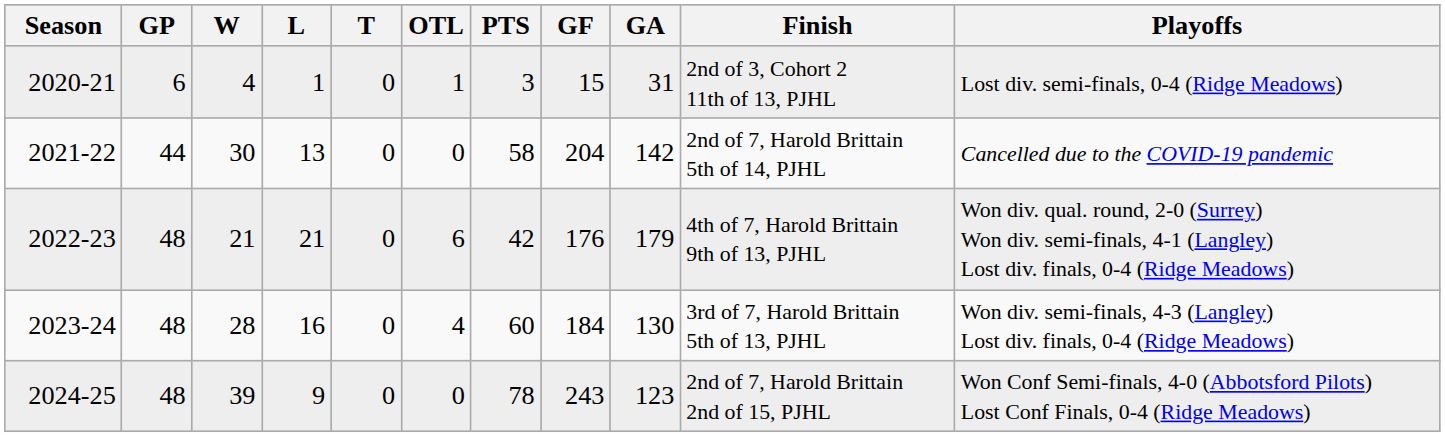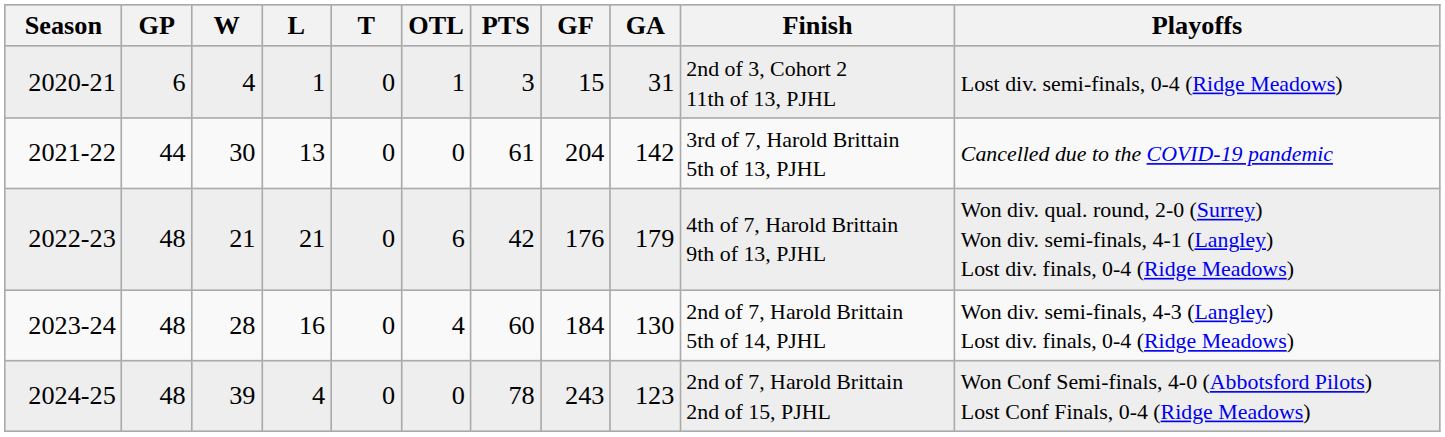 <table class="wikitable">
 <tr style="min-width:55em; font-weight:bold;text-align:right; background:#ddd;"|>
 <th style=width:4em>Season</th>
 <th style=width:2.2em><abbr>GP</abbr></th>
 <th style=width:2.2em><abbr>W</abbr></th>
 <th style=width:2.2em><abbr>L</abbr></th>
 <th style=width:2.2em><abbr>T</abbr></th>
 <th style=width:2.2em><abbr>OTL</abbr></th>
 <th style=width:2.2em><abbr>PTS</abbr></th>
 <th style=width:2.2em><abbr>GF</abbr></th>
 <th style=width:2.2em><abbr>GA</abbr></th>
 <th style=width:10em>Finish</th>
 <th style=width:18em>Playoffs</th>
 </tr>
 <tr style="background:#eee;" align=right>
 <td>2020-21</td>
 <td>6</td>
 <td>4</td>
 <td>1</td>
 <td>0</td>
 <td>1</td>
 <td>3</td>
 <td>15</td>
 <td>31</td>
 <td align=left><small>2nd of 3, Cohort 2<br>11th of 13, PJHL</small></td>
 <td align=left><small>Lost div. semi-finals, 0-4 (<a href='#'>Ridge Meadows</a>)</small></td>
 </tr>
 <tr align=right>
 <td>2021-22</td>
 <td>44</td>
 <td>30</td>
 <td>13</td>
 <td>0</td>
 <td>0</td>
-<td>58</td>
+<td>61</td>
 <td>204</td>
 <td>142</td>
-<td align=left><small>2nd of 7, Harold Brittain<br>5th of 14, PJHL</small></td>
+<td align=left><small>3rd of 7, Harold Brittain<br>5th of 13, PJHL</small></td>
 <td align=left><small><em>Cancelled due to the <a href='#'>COVID-19 pandemic</a></em></small></td>
 </tr>
 <tr style="background:#eee;" align=right>
 <td>2022-23</td>
 <td>48</td>
 <td>21</td>
 <td>21</td>
 <td>0</td>
 <td>6</td>
 <td>42</td>
 <td>176</td>
 <td>179</td>
 <td align=left><small>4th of 7, Harold Brittain<br>9th of 13, PJHL</small></td>
 <td align=left><small>Won div. qual. round, 2-0 (<a href='#'>Surrey</a>)<br>Won div. semi-finals, 4-1 (<a href='#'>Langley</a>)<br>Lost div. finals, 0-4 (<a href='#'>Ridge Meadows</a>)</small></td>
 </tr>
 <tr align=right>
 <td>2023-24</td>
 <td>48</td>
 <td>28</td>
 <td>16</td>
 <td>0</td>
 <td>4</td>
 <td>60</td>
 <td>184</td>
 <td>130</td>
-<td align=left><small>3rd of 7, Harold Brittain<br>5th of 13, PJHL</small></td>
+<td align=left><small>2nd of 7, Harold Brittain<br>5th of 14, PJHL</small></td>
 <td align=left><small>Won div. semi-finals, 4-3 (<a href='#'>Langley</a>)<br>Lost div. finals, 0-4 (<a href='#'>Ridge Meadows</a>)</small></td>
 </tr>
 <tr style="background:#eee;" align=right>
 <td>2024-25</td>
 <td>48</td>
 <td>39</td>
-<td>9</td>
+<td>4</td>
 <td>0</td>
 <td>0</td>
 <td>78</td>
 <td>243</td>
 <td>123</td>
 <td align=left><small>2nd of 7, Harold Brittain<br>2nd of 15, PJHL</small></td>
 <td align=left><small>Won Conf Semi-finals, 4-0 (<a href='#'>Abbotsford Pilots</a>)<br>Lost Conf Finals, 0-4 (<a href='#'>Ridge Meadows</a>)</small></td>
 </tr>
 </table>
